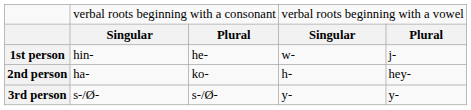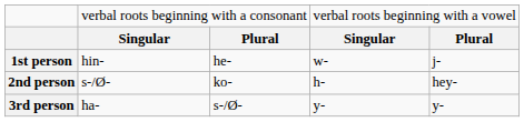 <table class="wikitable">
 <tr>
 <td></td>
 <td colspan="2">verbal roots beginning with a consonant</td>
 <td colspan="2">verbal roots beginning with a vowel</td>
 </tr>
 <tr>
 <th></th>
 <th>Singular</th>
 <th>Plural</th>
 <th>Singular</th>
 <th>Plural</th>
 </tr>
 <tr>
 <th>1st person</th>
 <td>hin-</td>
 <td>he-</td>
 <td>w-</td>
 <td>j-</td>
 </tr>
 <tr>
 <th>2nd person</th>
-<td>ha-</td>
+<td>s-/Ø-</td>
 <td>ko-</td>
 <td>h-</td>
 <td>hey-</td>
 </tr>
 <tr>
 <th>3rd person</th>
-<td>s-/Ø-</td>
+<td>ha-</td>
 <td>s-/Ø-</td>
 <td>y-</td>
 <td>y-</td>
 </tr>
 </table>
